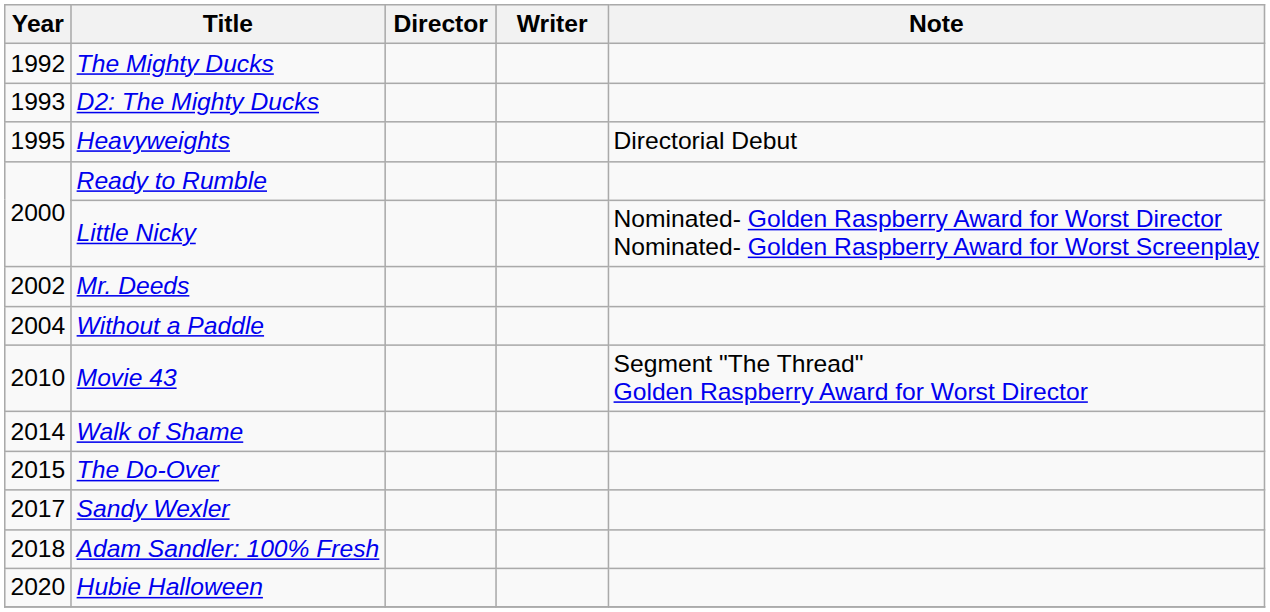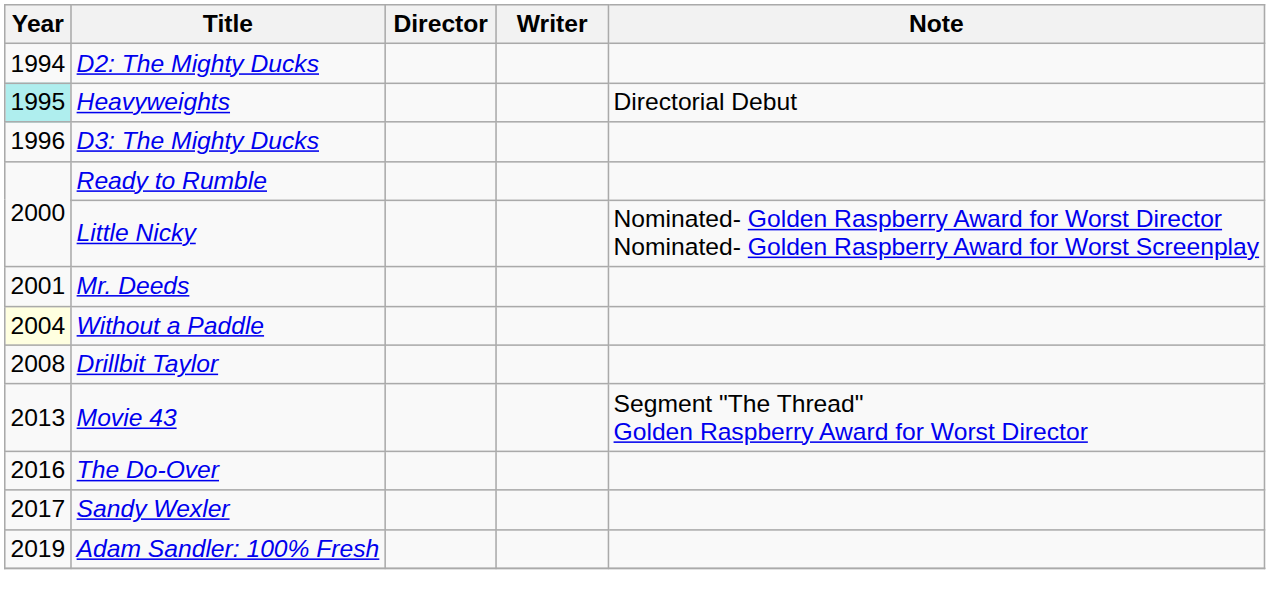 <table class="wikitable">
 <tr>
 <th>Year</th>
 <th>Title</th>
 <th width=65>Director</th>
 <th width=65>Writer</th>
 <th>Note</th>
 </tr>
 <tr>
-<td>1992</td>
-<td><em><a href='#'>The Mighty Ducks</a></em></td>
-<td></td>
-<td></td>
-<td></td>
-</tr>
-<tr>
-<td>1993</td>
+<td>1994</td>
 <td><em><a href='#'>D2: The Mighty Ducks</a></em></td>
 <td></td>
 <td></td>
 <td></td>
 </tr>
 <tr>
-<td>1995</td>
+<td style="background: paleturquoise;">1995</td>
 <td><em><a href='#'>Heavyweights</a></em></td>
 <td></td>
 <td></td>
 <td>Directorial Debut</td>
+</tr>
+<tr>
+<td>1996</td>
+<td><em><a href='#'>D3: The Mighty Ducks</a></em></td>
+<td></td>
+<td></td>
+<td></td>
 </tr>
 <tr>
 <td rowspan=2>2000</td>
 <td><em><a href='#'>Ready to Rumble</a></em></td>
 <td></td>
 <td></td>
 <td></td>
 </tr>
 <tr>
 <td><em><a href='#'>Little Nicky</a></em></td>
 <td></td>
 <td></td>
 <td>Nominated- <a href='#'>Golden Raspberry Award for Worst Director</a><br>Nominated- <a href='#'>Golden Raspberry Award for Worst Screenplay</a></td>
 </tr>
 <tr>
-<td>2002</td>
+<td>2001</td>
 <td><em><a href='#'>Mr. Deeds</a></em></td>
 <td></td>
 <td></td>
 <td></td>
 </tr>
 <tr>
-<td>2004</td>
+<td style="background: lightyellow;">2004</td>
 <td><em><a href='#'>Without a Paddle</a></em></td>
 <td></td>
 <td></td>
 <td></td>
 </tr>
 <tr>
-<td>2010</td>
+<td>2008</td>
+<td><em><a href='#'>Drillbit Taylor</a></em></td>
+<td></td>
+<td></td>
+<td></td>
+</tr>
+<tr>
+<td>2013</td>
 <td><em><a href='#'>Movie 43</a></em></td>
 <td></td>
 <td></td>
 <td>Segment "The Thread"<br><a href='#'>Golden Raspberry Award for Worst Director</a></td>
 </tr>
 <tr>
-<td>2014</td>
-<td><em><a href='#'>Walk of Shame</a></em></td>
-<td></td>
-<td></td>
-<td></td>
-</tr>
-<tr>
-<td>2015</td>
+<td>2016</td>
 <td><em><a href='#'>The Do-Over</a></em></td>
 <td></td>
 <td></td>
 <td></td>
 </tr>
 <tr>
 <td>2017</td>
 <td><em><a href='#'>Sandy Wexler</a></em></td>
 <td></td>
 <td></td>
 <td></td>
 </tr>
 <tr>
-<td>2018</td>
+<td>2019</td>
 <td><em><a href='#'>Adam Sandler: 100% Fresh</a></em></td>
-<td></td>
-<td></td>
-<td></td>
-</tr>
-<tr>
-<td>2020</td>
-<td><em><a href='#'>Hubie Halloween</a></em></td>
 <td></td>
 <td></td>
 <td></td>
 </tr>
 <tr>
 </tr>
 </table>
